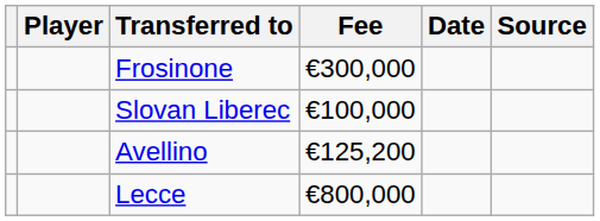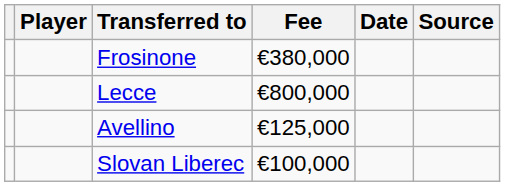 <table class="wikitable plainrowheaders sortable">
 <tr>
 <th></th>
 <th scope="col">Player</th>
 <th>Transferred to</th>
 <th style="width: 65px;">Fee</th>
 <th scope="col">Date</th>
 <th scope="col">Source</th>
 </tr>
 <tr>
 <td align=center></td>
 <td></td>
 <td> <a href='#'>Frosinone</a></td>
-<td>€300,000</td>
+<td>€380,000</td>
+<td></td>
+<td></td>
+</tr>
+<tr>
+<td align=center></td>
+<td></td>
+<td> <a href='#'>Lecce</a></td>
+<td>€800,000</td>
+<td></td>
+<td></td>
+</tr>
+<tr>
+<td align=center></td>
+<td></td>
+<td> <a href='#'>Avellino</a></td>
+<td>€125,000</td>
 <td></td>
 <td></td>
 </tr>
 <tr>
 <td align=center></td>
 <td></td>
 <td> <a href='#'>Slovan Liberec</a></td>
 <td>€100,000</td>
 <td></td>
 <td></td>
 </tr>
-<tr>
-<td align=center></td>
-<td></td>
-<td> <a href='#'>Avellino</a></td>
-<td>€125,200</td>
-<td></td>
-<td></td>
-</tr>
-<tr>
-<td align=center></td>
-<td></td>
-<td> <a href='#'>Lecce</a></td>
-<td>€800,000</td>
-<td></td>
-<td></td>
-</tr>
 </table>
